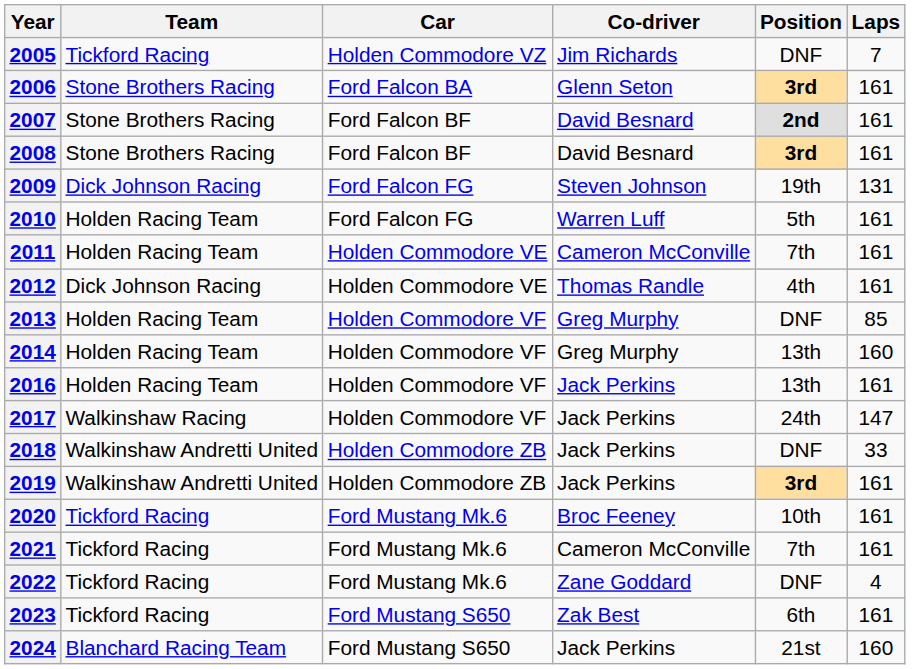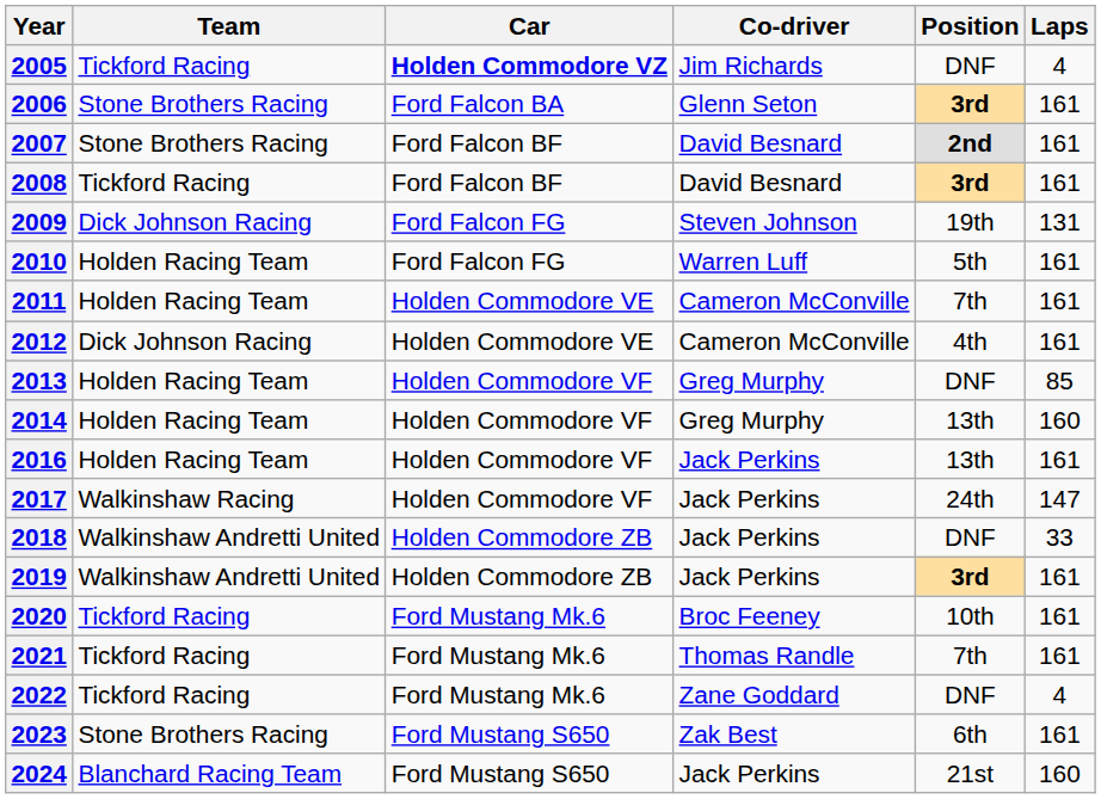 <table class="wikitable" style="font-size: 95%;">
 <tr>
 <th>Year</th>
 <th>Team</th>
 <th>Car</th>
 <th>Co-driver</th>
 <th>Position</th>
 <th>Laps</th>
 </tr>
 <tr>
 <th><a href='#'>2005</a></th>
 <td><a href='#'>Tickford Racing</a></td>
-<td><a href='#'>Holden Commodore VZ</a></td>
+<td><strong><a href='#'>Holden Commodore VZ</a></strong></td>
 <td> <a href='#'>Jim Richards</a></td>
 <td align="center">DNF</td>
-<td align="center">7</td>
+<td align="center">4</td>
 </tr>
 <tr>
 <th><a href='#'>2006</a></th>
 <td><a href='#'>Stone Brothers Racing</a></td>
 <td><a href='#'>Ford Falcon BA</a></td>
 <td> <a href='#'>Glenn Seton</a></td>
 <td align="center" style="background: #ffdf9f"><strong>3rd</strong></td>
 <td align="center">161</td>
 </tr>
 <tr>
 <th><a href='#'>2007</a></th>
 <td>Stone Brothers Racing</td>
 <td>Ford Falcon BF</td>
 <td> <a href='#'>David Besnard</a></td>
 <td align="center" style="background: #dfdfdf"><strong>2nd</strong></td>
 <td align="center">161</td>
 </tr>
 <tr>
 <th><a href='#'>2008</a></th>
-<td>Stone Brothers Racing</td>
+<td>Tickford Racing</td>
 <td>Ford Falcon BF</td>
 <td> David Besnard</td>
 <td align="center" style="background: #ffdf9f"><strong>3rd</strong></td>
 <td align="center">161</td>
 </tr>
 <tr>
 <th><a href='#'>2009</a></th>
 <td><a href='#'>Dick Johnson Racing</a></td>
 <td><a href='#'>Ford Falcon FG</a></td>
 <td> <a href='#'>Steven Johnson</a></td>
 <td align="center">19th</td>
 <td align="center">131</td>
 </tr>
 <tr>
 <th><a href='#'>2010</a></th>
 <td>Holden Racing Team</td>
 <td>Ford Falcon FG</td>
 <td> <a href='#'>Warren Luff</a></td>
 <td align="center">5th</td>
 <td align="center">161</td>
 </tr>
 <tr>
 <th><a href='#'>2011</a></th>
 <td>Holden Racing Team</td>
 <td><a href='#'>Holden Commodore VE</a></td>
 <td> <a href='#'>Cameron McConville</a></td>
 <td align="center">7th</td>
 <td align="center">161</td>
 </tr>
 <tr>
 <th><a href='#'>2012</a></th>
 <td>Dick Johnson Racing</td>
 <td>Holden Commodore VE</td>
-<td> <a href='#'>Thomas Randle</a></td>
+<td> Cameron McConville</td>
 <td align="center">4th</td>
 <td align="center">161</td>
 </tr>
 <tr>
 <th><a href='#'>2013</a></th>
 <td>Holden Racing Team</td>
 <td><a href='#'>Holden Commodore VF</a></td>
 <td> <a href='#'>Greg Murphy</a></td>
 <td align="center">DNF</td>
 <td align="center">85</td>
 </tr>
 <tr>
 <th><a href='#'>2014</a></th>
 <td>Holden Racing Team</td>
 <td>Holden Commodore VF</td>
 <td> Greg Murphy</td>
 <td align="center">13th</td>
 <td align="center">160</td>
 </tr>
 <tr>
 <th><a href='#'>2016</a></th>
 <td>Holden Racing Team</td>
 <td>Holden Commodore VF</td>
 <td> <a href='#'>Jack Perkins</a></td>
 <td align="center">13th</td>
 <td align="center">161</td>
 </tr>
 <tr>
 <th><a href='#'>2017</a></th>
 <td>Walkinshaw Racing</td>
 <td>Holden Commodore VF</td>
 <td> Jack Perkins</td>
 <td align="center">24th</td>
 <td align="center">147</td>
 </tr>
 <tr>
 <th><a href='#'>2018</a></th>
 <td>Walkinshaw Andretti United</td>
 <td><a href='#'>Holden Commodore ZB</a></td>
 <td> Jack Perkins</td>
 <td align="center">DNF</td>
 <td align="center">33</td>
 </tr>
 <tr>
 <th><a href='#'>2019</a></th>
 <td>Walkinshaw Andretti United</td>
 <td>Holden Commodore ZB</td>
 <td> Jack Perkins</td>
 <td align="center" style="background: #ffdf9f"><strong>3rd</strong></td>
 <td align="center">161</td>
 </tr>
 <tr>
 <th><a href='#'>2020</a></th>
 <td><a href='#'>Tickford Racing</a></td>
 <td><a href='#'>Ford Mustang Mk.6</a></td>
 <td> <a href='#'>Broc Feeney</a></td>
 <td align="center">10th</td>
 <td align="center">161</td>
 </tr>
 <tr>
 <th><a href='#'>2021</a></th>
 <td>Tickford Racing</td>
 <td>Ford Mustang Mk.6</td>
-<td> Cameron McConville</td>
+<td> <a href='#'>Thomas Randle</a></td>
 <td align="center">7th</td>
 <td align="center">161</td>
 </tr>
 <tr>
 <th><a href='#'>2022</a></th>
 <td>Tickford Racing</td>
 <td>Ford Mustang Mk.6</td>
 <td> <a href='#'>Zane Goddard</a></td>
 <td align="center">DNF</td>
 <td align="center">4</td>
 </tr>
 <tr>
 <th><a href='#'>2023</a></th>
-<td>Tickford Racing</td>
+<td>Stone Brothers Racing</td>
 <td><a href='#'>Ford Mustang S650</a></td>
 <td> <a href='#'>Zak Best</a></td>
 <td align="center">6th</td>
 <td align="center">161</td>
 </tr>
 <tr>
 <th><a href='#'>2024</a></th>
 <td><a href='#'>Blanchard Racing Team</a></td>
 <td>Ford Mustang S650</td>
 <td> Jack Perkins</td>
 <td align="center">21st</td>
 <td align="center">160</td>
 </tr>
 </table>
